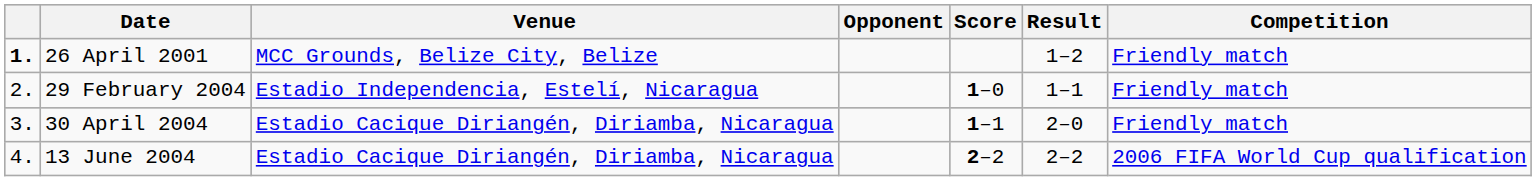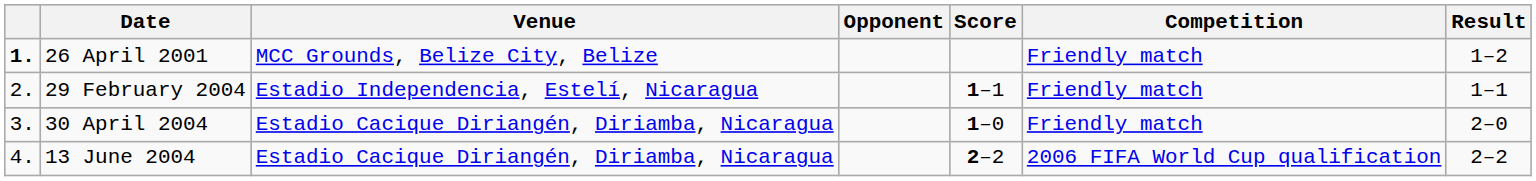 <table class="wikitable">
 <tr>
 <th></th>
 <th>Date</th>
 <th>Venue</th>
 <th>Opponent</th>
 <th>Score</th>
+<th>Competition</th>
 <th>Result</th>
-<th>Competition</th>
 </tr>
 <tr>
 <td align="center"><strong>1.</strong></td>
 <td>26 April 2001</td>
 <td><a href='#'>MCC Grounds</a>, <a href='#'>Belize City</a>, <a href='#'>Belize</a></td>
 <td></td>
 <td align="center"></td>
+<td><a href='#'>Friendly match</a></td>
 <td align="center">1–2</td>
-<td><a href='#'>Friendly match</a></td>
 </tr>
 <tr>
 <td align="center">2.</td>
 <td>29 February 2004</td>
 <td><a href='#'>Estadio Independencia</a>, <a href='#'>Estelí</a>, <a href='#'>Nicaragua</a></td>
 <td></td>
-<td align="center"><strong>1</strong>–0</td>
+<td align="center"><strong>1</strong>–1</td>
+<td><a href='#'>Friendly match</a></td>
 <td align="center">1–1</td>
-<td><a href='#'>Friendly match</a></td>
 </tr>
 <tr>
 <td align="center">3.</td>
 <td>30 April 2004</td>
 <td><a href='#'>Estadio Cacique Diriangén</a>, <a href='#'>Diriamba</a>, <a href='#'>Nicaragua</a></td>
 <td></td>
-<td align="center"><strong>1</strong>–1</td>
+<td align="center"><strong>1</strong>–0</td>
+<td><a href='#'>Friendly match</a></td>
 <td align="center">2–0</td>
-<td><a href='#'>Friendly match</a></td>
 </tr>
 <tr>
 <td align="center">4.</td>
 <td>13 June 2004</td>
 <td><a href='#'>Estadio Cacique Diriangén</a>, <a href='#'>Diriamba</a>, <a href='#'>Nicaragua</a></td>
 <td></td>
 <td align="center"><strong>2</strong>–2</td>
+<td><a href='#'>2006 FIFA World Cup qualification</a></td>
 <td align="center">2–2</td>
-<td><a href='#'>2006 FIFA World Cup qualification</a></td>
 </tr>
 </table>
